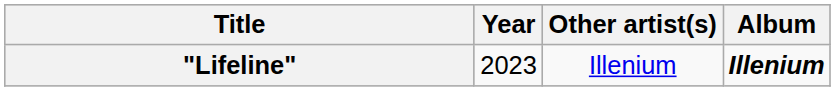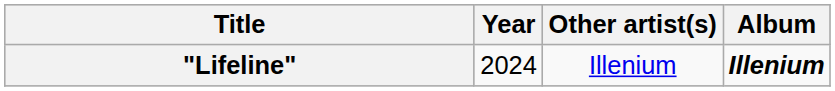 <table class="wikitable plainrowheaders" style="text-align:center;">
 <tr>
 <th scope="col" style="width:18em;">Title</th>
 <th scope="col">Year</th>
 <th scope="col">Other artist(s)</th>
 <th scope="col">Album</th>
 </tr>
 <tr>
 <th scope="row">"Lifeline"</th>
-<td>2023</td>
+<td>2024</td>
 <td><a href='#'>Illenium</a></td>
 <td><strong><em>Illenium</em></strong></td>
 </tr>
 </table>
